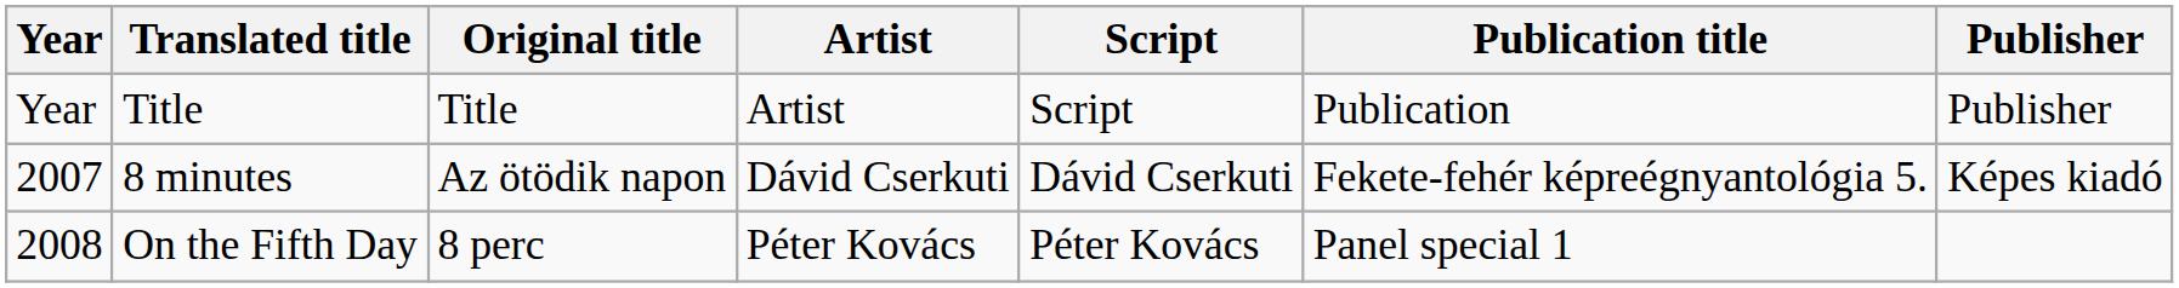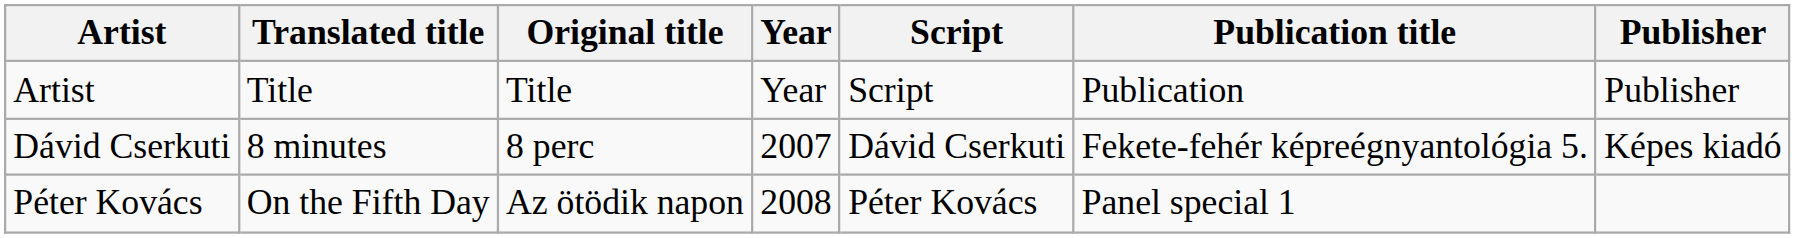 <table | class="wikitable">
 <tr valign="top">
-<th><strong>Year</strong></th>
+<th><strong>Artist</strong></th>
 <th><strong>Translated title</strong></th>
 <th><strong>Original title</strong></th>
-<th><strong>Artist</strong></th>
+<th><strong>Year</strong></th>
 <th><strong>Script</strong></th>
 <th><strong>Publication title</strong></th>
 <th><strong>Publisher</strong></th>
 </tr>
 <tr>
-<td>Year</td>
+<td>Artist</td>
 <td>Title</td>
 <td>Title</td>
-<td>Artist</td>
+<td>Year</td>
 <td>Script</td>
 <td>Publication</td>
 <td>Publisher</td>
 </tr>
 <tr>
+<td>Dávid Cserkuti</td>
+<td>8 minutes</td>
+<td>8 perc</td>
 <td>2007</td>
-<td>8 minutes</td>
-<td>Az ötödik napon</td>
-<td>Dávid Cserkuti</td>
 <td>Dávid Cserkuti</td>
 <td>Fekete-fehér képreégnyantológia 5.</td>
 <td>Képes kiadó</td>
 </tr>
 <tr>
+<td>Péter Kovács</td>
+<td>On the Fifth Day</td>
+<td>Az ötödik napon</td>
 <td>2008</td>
-<td>On the Fifth Day</td>
-<td>8 perc</td>
-<td>Péter Kovács</td>
 <td>Péter Kovács</td>
 <td>Panel special 1</td>
 <td></td>
 </tr>
 </table>
